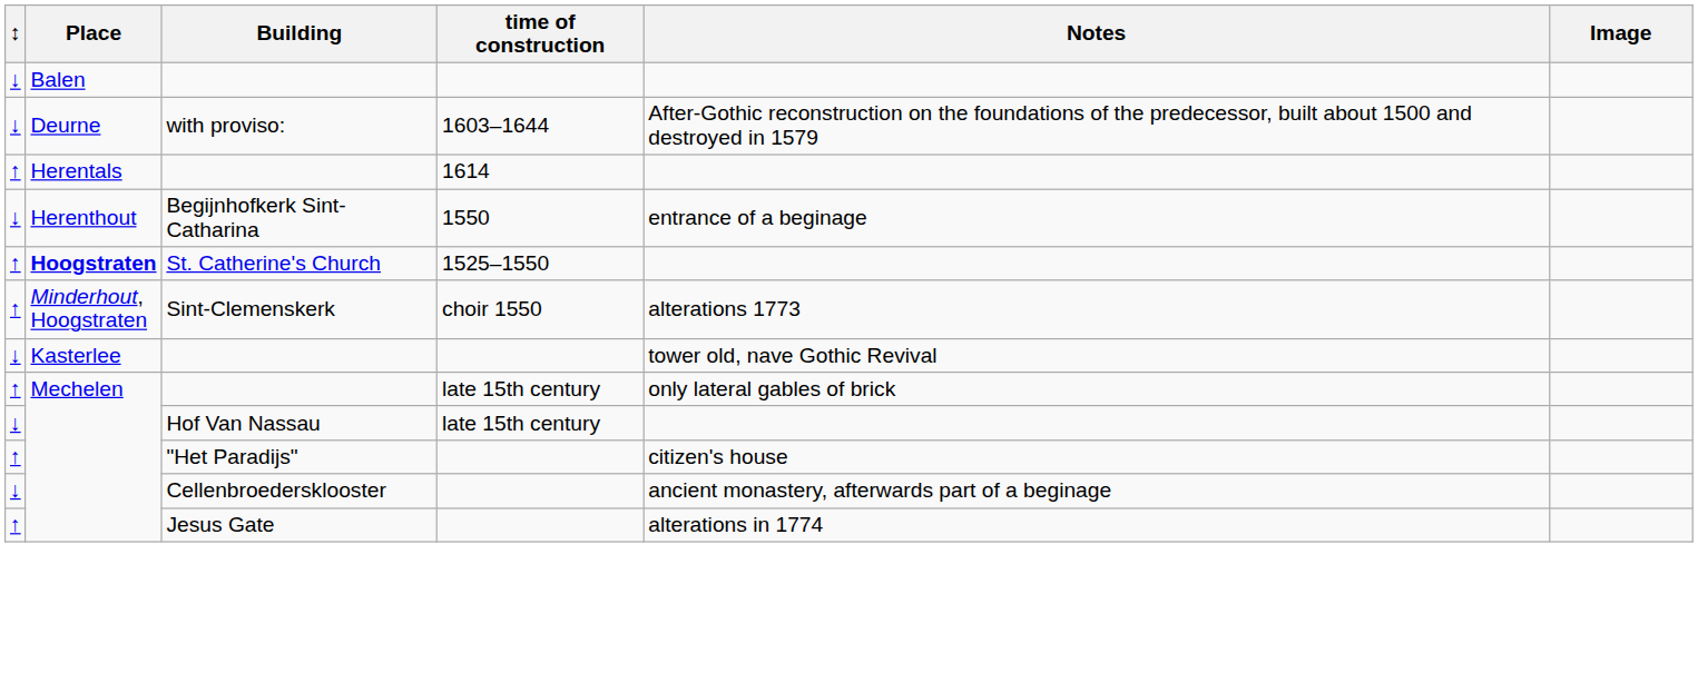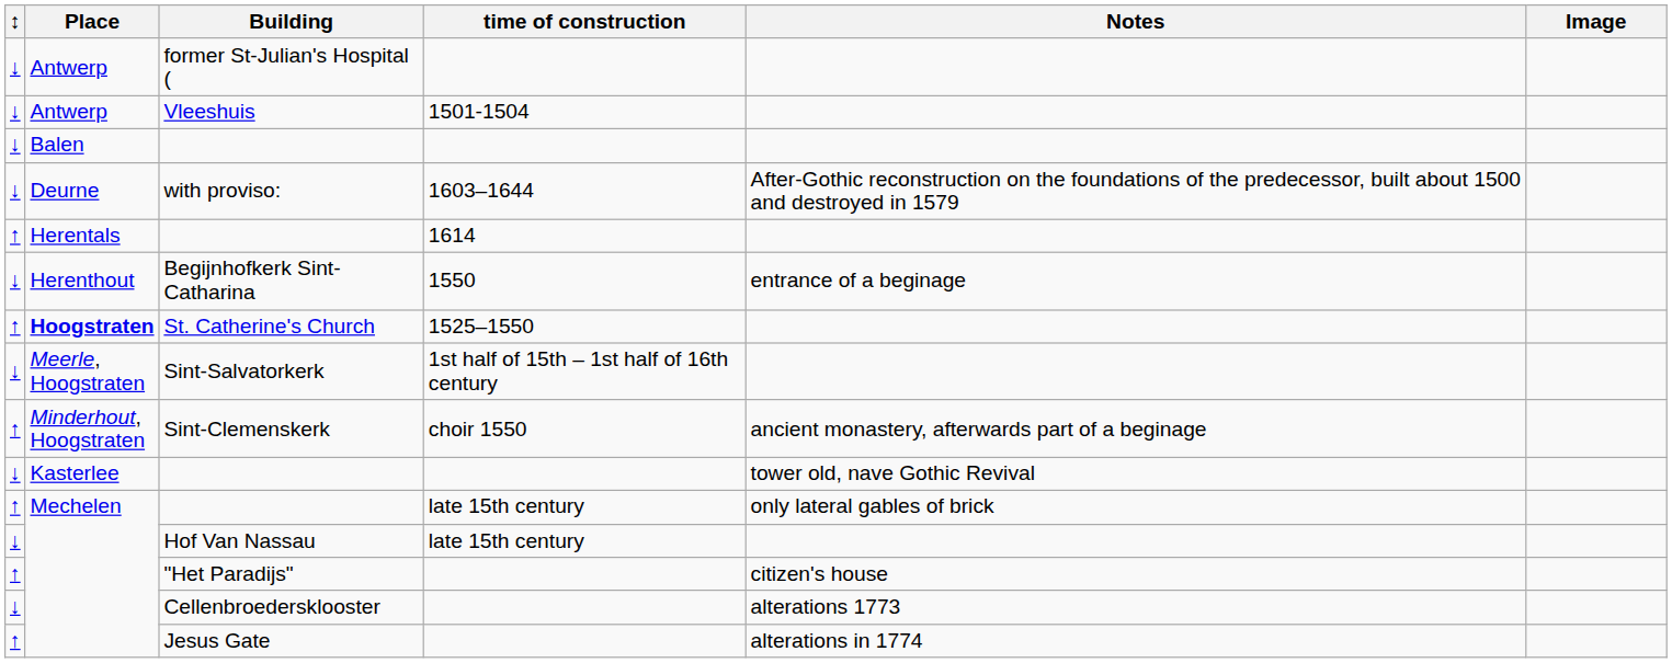 <table class="wikitable"  style="border:2px; width:100%;">
 <tr>
 <th>↕</th>
 <th>Place</th>
 <th>Building</th>
 <th>time of construction</th>
 <th>Notes</th>
 <th style="width:100px;">Image</th>
+</tr>
+<tr>
+<td><a href='#'>↓</a></td>
+<td><a href='#'>Antwerp</a></td>
+<td>former St-Julian's Hospital (</td>
+<td></td>
+<td></td>
+<td></td>
+</tr>
+<tr>
+<td><a href='#'>↓</a></td>
+<td><a href='#'>Antwerp</a></td>
+<td><a href='#'>Vleeshuis</a></td>
+<td>1501-1504</td>
+<td></td>
+<td width=100></td>
 </tr>
 <tr>
 <td><a href='#'>↓</a></td>
 <td><a href='#'>Balen</a></td>
 <td></td>
 <td></td>
 <td></td>
 <td width=100></td>
 </tr>
 <tr>
 <td><a href='#'>↓</a></td>
 <td><a href='#'>Deurne</a></td>
 <td>with proviso:<br></td>
 <td>1603–1644</td>
 <td>After-Gothic reconstruction on the foundations of the predecessor, built about 1500 and destroyed in 1579</td>
 <td width=100></td>
 </tr>
 <tr>
 <td><a href='#'>↑</a></td>
 <td><a href='#'>Herentals</a></td>
 <td></td>
 <td>1614</td>
 <td></td>
 <td></td>
 </tr>
 <tr>
 <td><a href='#'>↓</a></td>
 <td><a href='#'>Herenthout</a></td>
 <td>Begijnhofkerk Sint-Catharina</td>
 <td>1550</td>
 <td>entrance of a beginage</td>
 <td></td>
 </tr>
 <tr>
 <td><a href='#'>↑</a></td>
 <td><strong><a href='#'>Hoogstraten</a></strong></td>
 <td><a href='#'>St. Catherine's Church</a></td>
 <td>1525–1550</td>
 <td></td>
 <td></td>
 </tr>
 <tr>
+<td><a href='#'>↓</a></td>
+<td><em><a href='#'>Meerle</a></em>,<br><a href='#'>Hoogstraten</a></td>
+<td>Sint-Salvatorkerk</td>
+<td>1st half of 15th – 1st half of 16th century</td>
+<td></td>
+<td></td>
+</tr>
+<tr>
 <td><a href='#'>↑</a></td>
 <td><em><a href='#'>Minderhout</a></em>,<br><a href='#'>Hoogstraten</a></td>
 <td>Sint-Clemenskerk</td>
 <td>choir 1550</td>
-<td>alterations 1773</td>
+<td>ancient monastery, afterwards part of a beginage</td>
 <td></td>
 </tr>
 <tr>
 <td><a href='#'>↓</a></td>
 <td><a href='#'>Kasterlee</a></td>
 <td></td>
 <td></td>
 <td>tower old, nave Gothic Revival</td>
 <td></td>
 </tr>
 <tr>
 <td><a href='#'>↑</a></td>
 <td rowspan=5 valign=top><a href='#'>Mechelen</a></td>
 <td></td>
 <td>late 15th century</td>
 <td>only lateral gables of brick</td>
 <td></td>
 </tr>
 <tr>
 <td><a href='#'>↓</a></td>
 <td>Hof Van Nassau</td>
 <td>late 15th century</td>
 <td></td>
 <td></td>
 </tr>
 <tr>
 <td><a href='#'>↑</a></td>
 <td>"Het Paradijs"</td>
 <td></td>
 <td>citizen's house</td>
 <td></td>
 </tr>
 <tr>
 <td><a href='#'>↓</a></td>
 <td>Cellenbroedersklooster</td>
 <td></td>
-<td>ancient monastery, afterwards part of a beginage</td>
+<td>alterations 1773</td>
 <td></td>
 </tr>
 <tr>
 <td><a href='#'>↑</a></td>
 <td>Jesus Gate</td>
 <td></td>
 <td>alterations in 1774</td>
 <td></td>
 </tr>
 </table>
